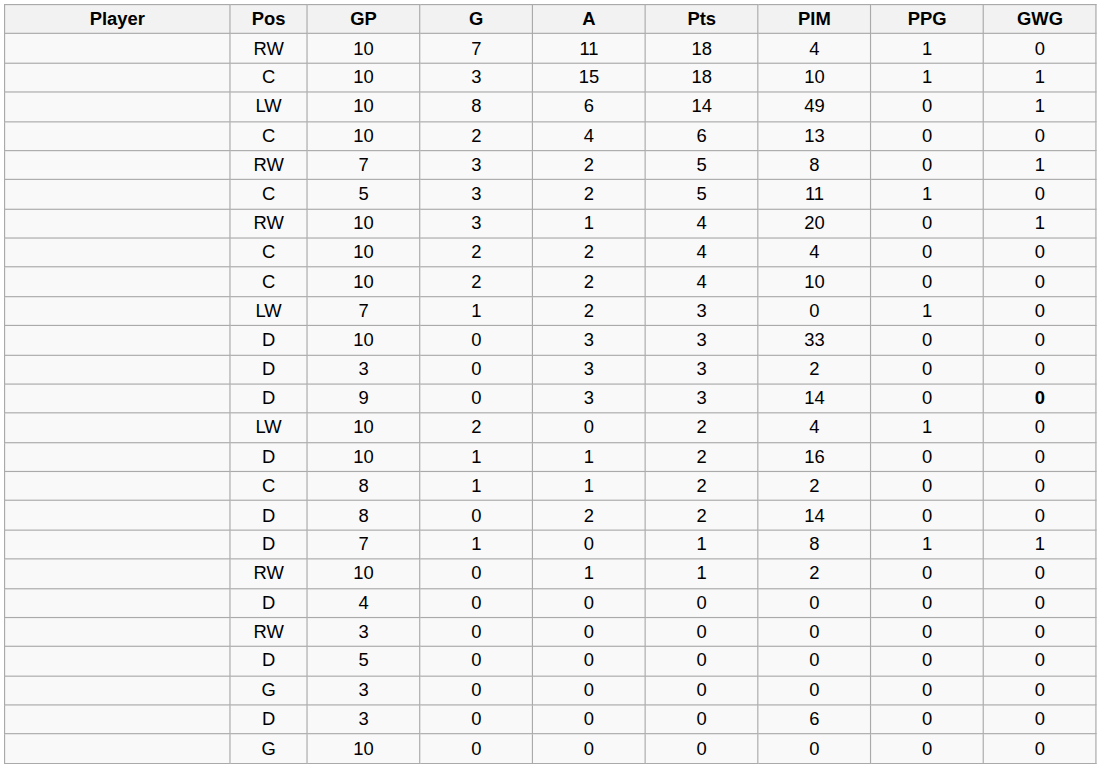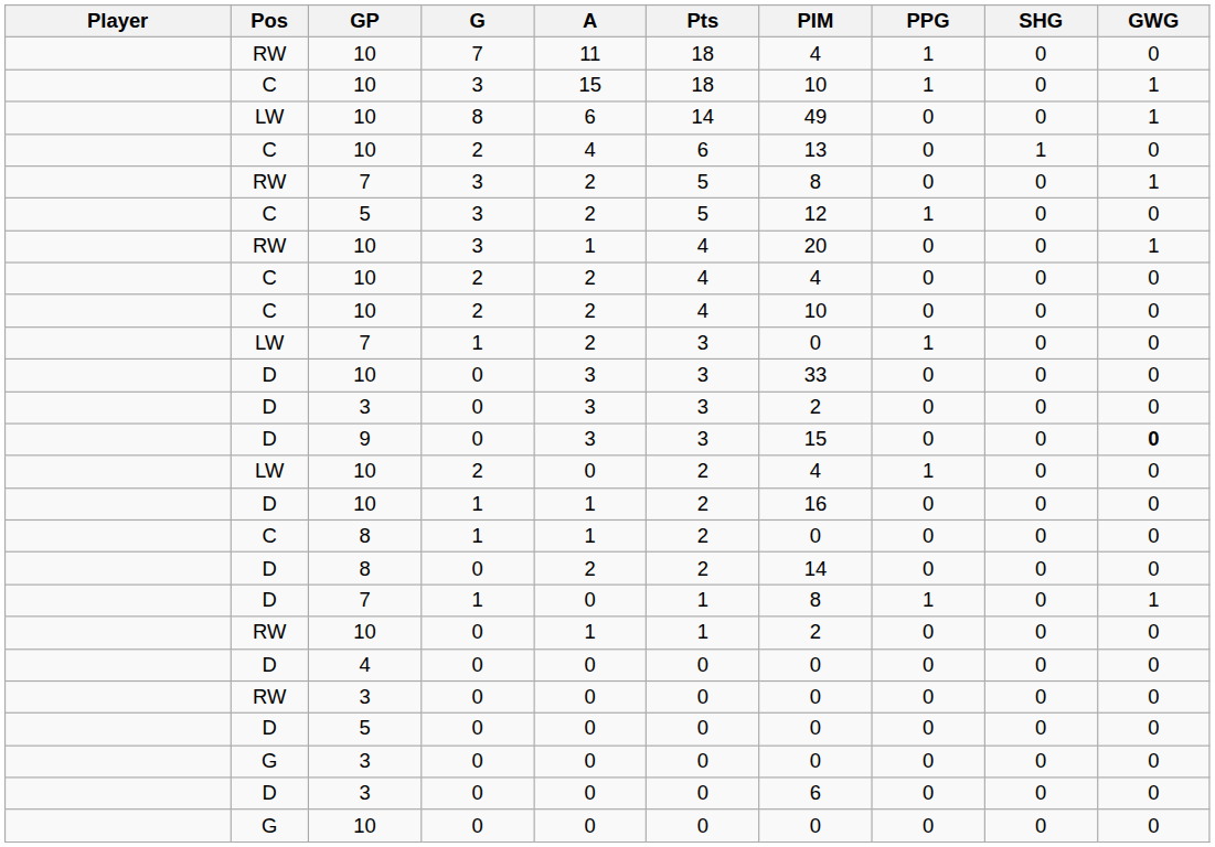 <table class="wikitable sortable" width="60%">
 <tr ALIGN="center">
 <th bgcolor="#DDDDFF" width="10%">Player</th>
 <th bgcolor="#DDDDFF" width="3%" title="Position">Pos</th>
 <th bgcolor="#DDDDFF" width="5%" title="Games played">GP</th>
 <th bgcolor="#DDDDFF" width="5%" title="Goals">G</th>
 <th bgcolor="#DDDDFF" width="5%" title="Assists">A</th>
 <th bgcolor="#DDDDFF" width="5%" title="Points">Pts</th>
 <th bgcolor="#DDDDFF" width="5%" title="Penalties in Minutes">PIM</th>
 <th bgcolor="#DDDDFF" width="5%" title="Power play goals">PPG</th>
+<th bgcolor="#DDDDFF" width="5%" title="Short-handed goals">SHG</th>
 <th bgcolor="#DDDDFF" width="5%" title="Game-winning goals">GWG</th>
 </tr>
 <tr align="center">
 <td align="right"></td>
 <td>RW</td>
 <td>10</td>
 <td>7</td>
 <td>11</td>
 <td>18</td>
 <td>4</td>
 <td>1</td>
 <td>0</td>
+<td>0</td>
 </tr>
 <tr align="center">
 <td align="right"></td>
 <td>C</td>
 <td>10</td>
 <td>3</td>
 <td>15</td>
 <td>18</td>
 <td>10</td>
 <td>1</td>
+<td>0</td>
 <td>1</td>
 </tr>
 <tr align="center">
 <td align="right"></td>
 <td>LW</td>
 <td>10</td>
 <td>8</td>
 <td>6</td>
 <td>14</td>
 <td>49</td>
+<td>0</td>
 <td>0</td>
 <td>1</td>
 </tr>
 <tr align="center">
 <td align="right"></td>
 <td>C</td>
 <td>10</td>
 <td>2</td>
 <td>4</td>
 <td>6</td>
 <td>13</td>
 <td>0</td>
+<td>1</td>
 <td>0</td>
 </tr>
 <tr align="center">
 <td align="right"></td>
 <td>RW</td>
 <td>7</td>
 <td>3</td>
 <td>2</td>
 <td>5</td>
 <td>8</td>
 <td>0</td>
+<td>0</td>
 <td>1</td>
 </tr>
 <tr align="center">
 <td align="right"></td>
 <td>C</td>
 <td>5</td>
 <td>3</td>
 <td>2</td>
 <td>5</td>
-<td>11</td>
+<td>12</td>
 <td>1</td>
+<td>0</td>
 <td>0</td>
 </tr>
 <tr align="center">
 <td align="right"></td>
 <td>RW</td>
 <td>10</td>
 <td>3</td>
 <td>1</td>
 <td>4</td>
 <td>20</td>
+<td>0</td>
 <td>0</td>
 <td>1</td>
 </tr>
 <tr align="center">
 <td align="right"></td>
 <td>C</td>
 <td>10</td>
 <td>2</td>
 <td>2</td>
 <td>4</td>
 <td>4</td>
 <td>0</td>
 <td>0</td>
+<td>0</td>
 </tr>
 <tr align="center">
 <td align="right"></td>
 <td>C</td>
 <td>10</td>
 <td>2</td>
 <td>2</td>
 <td>4</td>
 <td>10</td>
+<td>0</td>
 <td>0</td>
 <td>0</td>
 </tr>
 <tr align="center">
 <td align="right"></td>
 <td>LW</td>
 <td>7</td>
 <td>1</td>
 <td>2</td>
 <td>3</td>
 <td>0</td>
 <td>1</td>
 <td>0</td>
+<td>0</td>
 </tr>
 <tr align="center">
 <td align="right"></td>
 <td>D</td>
 <td>10</td>
 <td>0</td>
 <td>3</td>
 <td>3</td>
 <td>33</td>
+<td>0</td>
 <td>0</td>
 <td>0</td>
 </tr>
 <tr align="center">
 <td align="right"></td>
 <td>D</td>
 <td>3</td>
 <td>0</td>
 <td>3</td>
 <td>3</td>
 <td>2</td>
 <td>0</td>
 <td>0</td>
+<td>0</td>
 </tr>
 <tr align="center">
 <td align="right"></td>
 <td>D</td>
 <td>9</td>
 <td>0</td>
 <td>3</td>
 <td>3</td>
-<td>14</td>
+<td>15</td>
+<td>0</td>
 <td>0</td>
 <td><strong>0</strong></td>
 </tr>
 <tr align="center">
 <td align="right"></td>
 <td>LW</td>
 <td>10</td>
 <td>2</td>
 <td>0</td>
 <td>2</td>
 <td>4</td>
 <td>1</td>
 <td>0</td>
+<td>0</td>
 </tr>
 <tr align="center">
 <td align="right"></td>
 <td>D</td>
 <td>10</td>
 <td>1</td>
 <td>1</td>
 <td>2</td>
 <td>16</td>
 <td>0</td>
 <td>0</td>
+<td>0</td>
 </tr>
 <tr align="center">
 <td align="right"></td>
 <td>C</td>
 <td>8</td>
 <td>1</td>
 <td>1</td>
 <td>2</td>
-<td>2</td>
+<td>0</td>
+<td>0</td>
 <td>0</td>
 <td>0</td>
 </tr>
 <tr align="center">
 <td align="right"></td>
 <td>D</td>
 <td>8</td>
 <td>0</td>
 <td>2</td>
 <td>2</td>
 <td>14</td>
 <td>0</td>
 <td>0</td>
+<td>0</td>
 </tr>
 <tr align="center">
 <td align="right"></td>
 <td>D</td>
 <td>7</td>
 <td>1</td>
 <td>0</td>
 <td>1</td>
 <td>8</td>
 <td>1</td>
+<td>0</td>
 <td>1</td>
 </tr>
 <tr align="center">
 <td align="right"></td>
 <td>RW</td>
 <td>10</td>
 <td>0</td>
 <td>1</td>
 <td>1</td>
 <td>2</td>
 <td>0</td>
 <td>0</td>
+<td>0</td>
 </tr>
 <tr align="center">
 <td align="right"></td>
 <td>D</td>
 <td>4</td>
+<td>0</td>
 <td>0</td>
 <td>0</td>
 <td>0</td>
 <td>0</td>
 <td>0</td>
 <td>0</td>
 </tr>
 <tr align="center">
 <td align="right"></td>
 <td>RW</td>
 <td>3</td>
 <td>0</td>
 <td>0</td>
 <td>0</td>
 <td>0</td>
 <td>0</td>
 <td>0</td>
+<td>0</td>
 </tr>
 <tr align="center">
 <td align="right"></td>
 <td>D</td>
 <td>5</td>
+<td>0</td>
 <td>0</td>
 <td>0</td>
 <td>0</td>
 <td>0</td>
 <td>0</td>
 <td>0</td>
 </tr>
 <tr align="center">
 <td align="right"></td>
 <td>G</td>
 <td>3</td>
 <td>0</td>
 <td>0</td>
 <td>0</td>
 <td>0</td>
 <td>0</td>
 <td>0</td>
+<td>0</td>
 </tr>
 <tr align="center">
 <td align="right"></td>
 <td>D</td>
 <td>3</td>
 <td>0</td>
 <td>0</td>
 <td>0</td>
 <td>6</td>
+<td>0</td>
 <td>0</td>
 <td>0</td>
 </tr>
 <tr align="center">
 <td align="right"></td>
 <td>G</td>
 <td>10</td>
 <td>0</td>
 <td>0</td>
 <td>0</td>
 <td>0</td>
 <td>0</td>
 <td>0</td>
+<td>0</td>
 </tr>
 </table>
